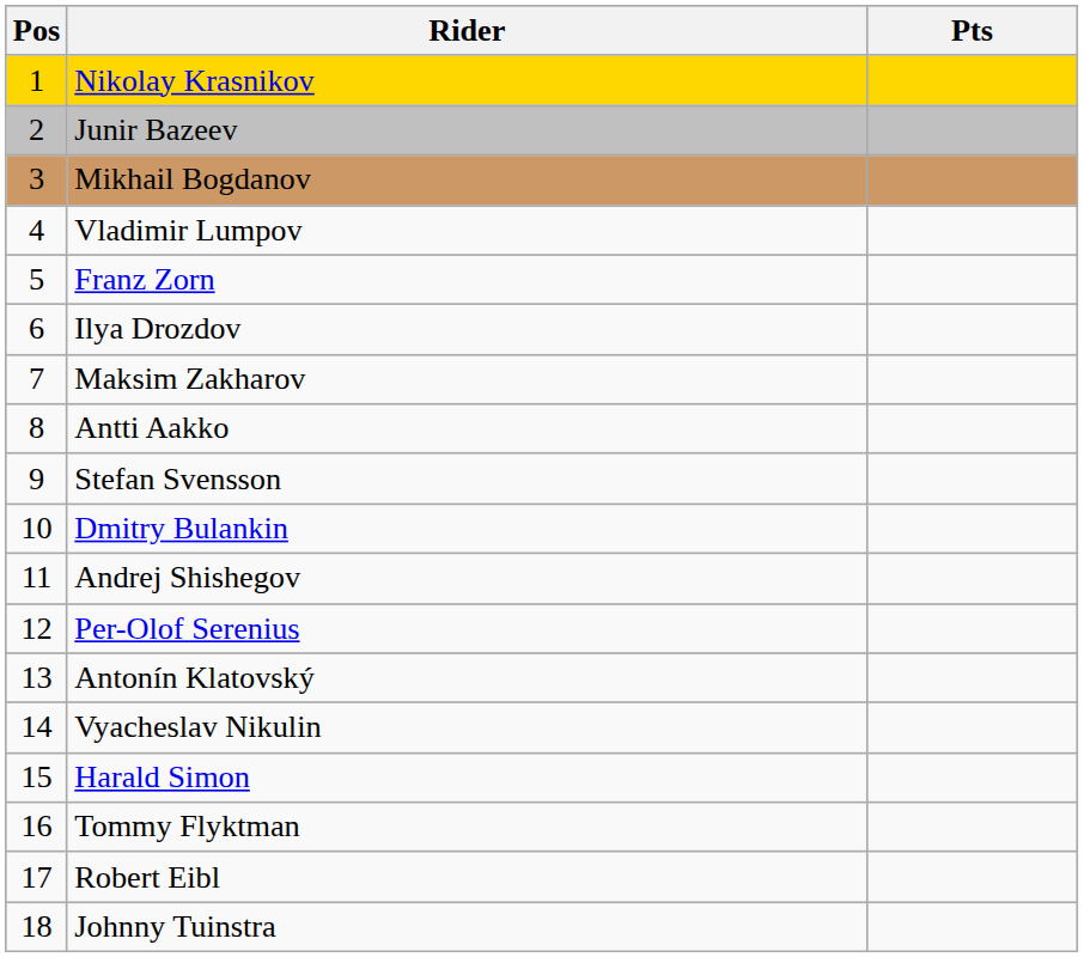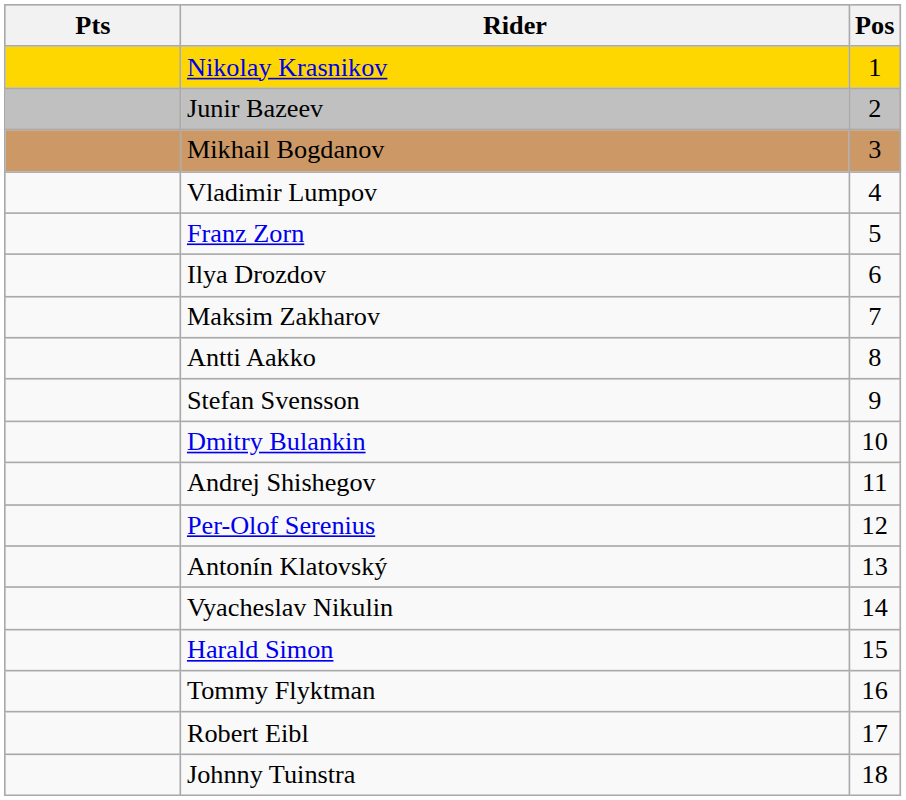 <table class="wikitable" style="font-size: 100%">
 <tr>
+<th width=100>Pts</th>
+<th width=400>Rider</th>
 <th width=20>Pos</th>
-<th width=400>Rider</th>
-<th width=100>Pts</th>
 </tr>
 <tr align=center style="background-color: gold;">
+<td></td>
+<td align="left"> <a href='#'>Nikolay Krasnikov</a></td>
 <td>1</td>
-<td align="left"> <a href='#'>Nikolay Krasnikov</a></td>
-<td></td>
 </tr>
 <tr align=center style="background-color: silver;">
+<td></td>
+<td align="left"> Junir Bazeev</td>
 <td>2</td>
-<td align="left"> Junir Bazeev</td>
-<td></td>
 </tr>
 <tr align=center style="background-color: #cc9966;">
+<td></td>
+<td align="left"> Mikhail Bogdanov</td>
 <td>3</td>
-<td align="left"> Mikhail Bogdanov</td>
-<td></td>
 </tr>
 <tr align=center>
+<td></td>
+<td align="left"> Vladimir Lumpov</td>
 <td>4</td>
-<td align="left"> Vladimir Lumpov</td>
-<td></td>
 </tr>
 <tr align=center>
+<td></td>
+<td align="left"> <a href='#'>Franz Zorn</a></td>
 <td>5</td>
-<td align="left"> <a href='#'>Franz Zorn</a></td>
-<td></td>
 </tr>
 <tr align=center>
+<td></td>
+<td align="left"> Ilya Drozdov</td>
 <td>6</td>
-<td align="left"> Ilya Drozdov</td>
-<td></td>
 </tr>
 <tr align=center>
+<td></td>
+<td align="left"> Maksim Zakharov</td>
 <td>7</td>
-<td align="left"> Maksim Zakharov</td>
-<td></td>
 </tr>
 <tr align=center>
+<td></td>
+<td align="left"> Antti Aakko</td>
 <td>8</td>
-<td align="left"> Antti Aakko</td>
-<td></td>
 </tr>
 <tr align=center>
+<td></td>
+<td align="left"> Stefan Svensson</td>
 <td>9</td>
-<td align="left"> Stefan Svensson</td>
-<td></td>
 </tr>
 <tr align=center>
+<td></td>
+<td align="left"> <a href='#'>Dmitry Bulankin</a></td>
 <td>10</td>
-<td align="left"> <a href='#'>Dmitry Bulankin</a></td>
-<td></td>
 </tr>
 <tr align=center>
+<td></td>
+<td align="left"> Andrej Shishegov</td>
 <td>11</td>
-<td align="left"> Andrej Shishegov</td>
-<td></td>
 </tr>
 <tr align=center>
+<td></td>
+<td align="left"> <a href='#'>Per-Olof Serenius</a></td>
 <td>12</td>
-<td align="left"> <a href='#'>Per-Olof Serenius</a></td>
-<td></td>
 </tr>
 <tr align=center>
+<td></td>
+<td align="left"> Antonín Klatovský</td>
 <td>13</td>
-<td align="left"> Antonín Klatovský</td>
-<td></td>
 </tr>
 <tr align=center>
+<td></td>
+<td align="left"> Vyacheslav Nikulin</td>
 <td>14</td>
-<td align="left"> Vyacheslav Nikulin</td>
-<td></td>
 </tr>
 <tr align=center>
+<td></td>
+<td align="left"> <a href='#'>Harald Simon</a></td>
 <td>15</td>
-<td align="left"> <a href='#'>Harald Simon</a></td>
-<td></td>
 </tr>
 <tr align=center>
+<td></td>
+<td align="left"> Tommy Flyktman</td>
 <td>16</td>
-<td align="left"> Tommy Flyktman</td>
-<td></td>
 </tr>
 <tr align=center>
+<td></td>
+<td align="left"> Robert Eibl</td>
 <td>17</td>
-<td align="left"> Robert Eibl</td>
-<td></td>
 </tr>
 <tr align=center>
+<td></td>
+<td align="left"> Johnny Tuinstra</td>
 <td>18</td>
-<td align="left"> Johnny Tuinstra</td>
-<td></td>
 </tr>
 </table>
